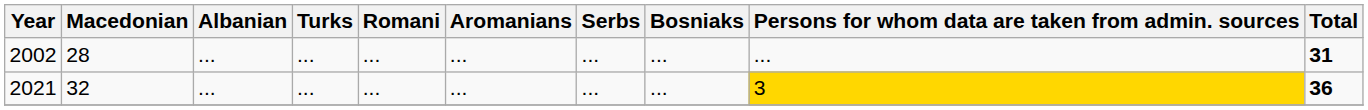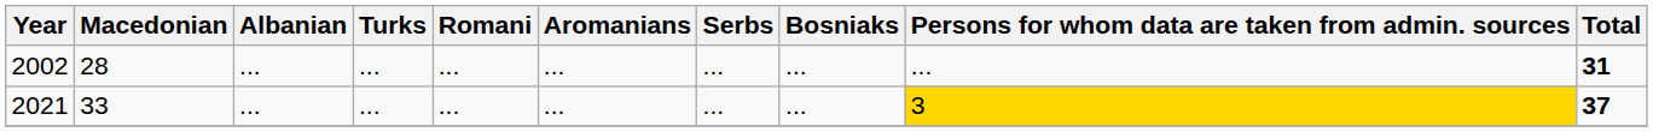 <table class="wikitable">
 <tr>
 <th>Year</th>
 <th>Macedonian</th>
 <th>Albanian</th>
 <th>Turks</th>
 <th>Romani</th>
 <th>Aromanians</th>
 <th>Serbs</th>
 <th>Bosniaks</th>
 <th><abbr>Persons for whom data are taken from admin. sources</abbr></th>
 <th>Total</th>
 </tr>
 <tr>
 <td>2002</td>
 <td>28</td>
 <td>...</td>
 <td>...</td>
 <td>...</td>
 <td>...</td>
 <td>...</td>
 <td>...</td>
 <td>...</td>
 <td><strong>31</strong></td>
 </tr>
 <tr>
 <td>2021</td>
-<td>32</td>
+<td>33</td>
 <td>...</td>
 <td>...</td>
 <td>...</td>
 <td>...</td>
 <td>...</td>
 <td>...</td>
 <td style="background: gold;">3</td>
-<td><strong>36</strong></td>
+<td><strong>37</strong></td>
 </tr>
 <tr>
 </tr>
 </table>
